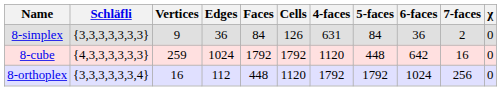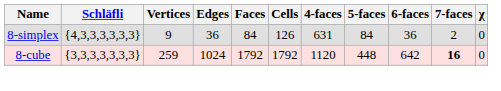 <table class=wikitable>
 <tr>
 <th>Name</th>
 <th><a href='#'>Schläfli</a></th>
 <th>Vertices</th>
 <th>Edges</th>
 <th>Faces</th>
 <th>Cells</th>
 <th>4-faces</th>
 <th>5-faces</th>
 <th>6-faces</th>
 <th>7-faces</th>
 <th>χ</th>
 </tr>
 <tr BGCOLOR="#e0e0e0" align=center>
 <td><a href='#'>8-simplex</a></td>
-<td>{3,3,3,3,3,3,3}</td>
+<td>{4,3,3,3,3,3,3}</td>
 <td>9</td>
 <td>36</td>
 <td>84</td>
 <td>126</td>
 <td>631</td>
 <td>84</td>
 <td>36</td>
 <td>2</td>
 <td>0</td>
 </tr>
 <tr BGCOLOR="#ffe0e0" align=center>
 <td><a href='#'>8-cube</a></td>
-<td>{4,3,3,3,3,3,3}</td>
+<td>{3,3,3,3,3,3,3}</td>
 <td>259</td>
 <td>1024</td>
 <td>1792</td>
 <td>1792</td>
 <td>1120</td>
 <td>448</td>
 <td>642</td>
-<td>16</td>
-<td>0</td>
-</tr>
-<tr BGCOLOR="#e0e0ff" align=center>
-<td><a href='#'>8-orthoplex</a></td>
-<td>{3,3,3,3,3,3,4}</td>
-<td>16</td>
-<td>112</td>
-<td>448</td>
-<td>1120</td>
-<td>1792</td>
-<td>1792</td>
-<td>1024</td>
-<td>256</td>
+<td><strong>16</strong></td>
 <td>0</td>
 </tr>
 </table>
